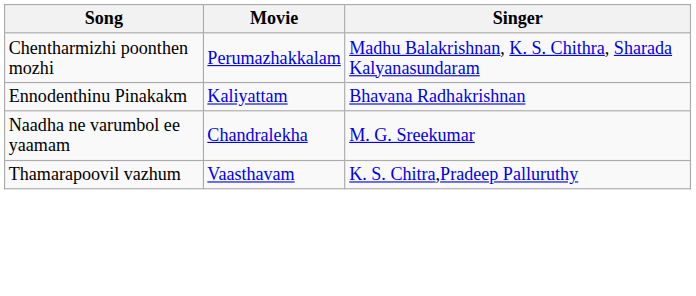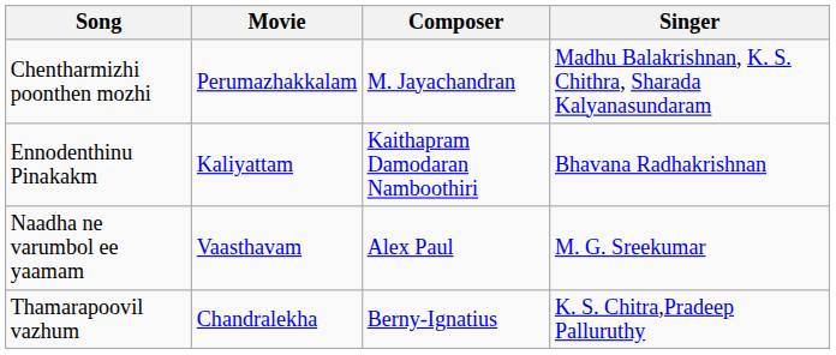 <table class="wikitable">
 <tr>
 <th>Song</th>
 <th>Movie</th>
+<th>Composer</th>
 <th>Singer</th>
 </tr>
 <tr>
 <td>Chentharmizhi poonthen mozhi</td>
 <td><a href='#'>Perumazhakkalam</a></td>
+<td><a href='#'>M. Jayachandran</a></td>
 <td><a href='#'>Madhu Balakrishnan</a>, <a href='#'>K. S. Chithra</a>,   <a href='#'>Sharada Kalyanasundaram</a></td>
 </tr>
 <tr>
 <td>Ennodenthinu Pinakakm</td>
 <td><a href='#'>Kaliyattam</a></td>
+<td><a href='#'>Kaithapram Damodaran Namboothiri</a></td>
 <td><a href='#'>Bhavana Radhakrishnan</a></td>
 </tr>
 <tr>
 <td>Naadha ne varumbol ee yaamam</td>
-<td><a href='#'>Chandralekha</a></td>
+<td><a href='#'>Vaasthavam</a></td>
+<td><a href='#'>Alex Paul</a></td>
 <td><a href='#'>M. G. Sreekumar</a></td>
 </tr>
 <tr>
 <td>Thamarapoovil vazhum</td>
-<td><a href='#'>Vaasthavam</a></td>
+<td><a href='#'>Chandralekha</a></td>
+<td><a href='#'>Berny-Ignatius</a></td>
 <td><a href='#'>K. S. Chitra</a>,<a href='#'>Pradeep Palluruthy</a></td>
 </tr>
 </table>
